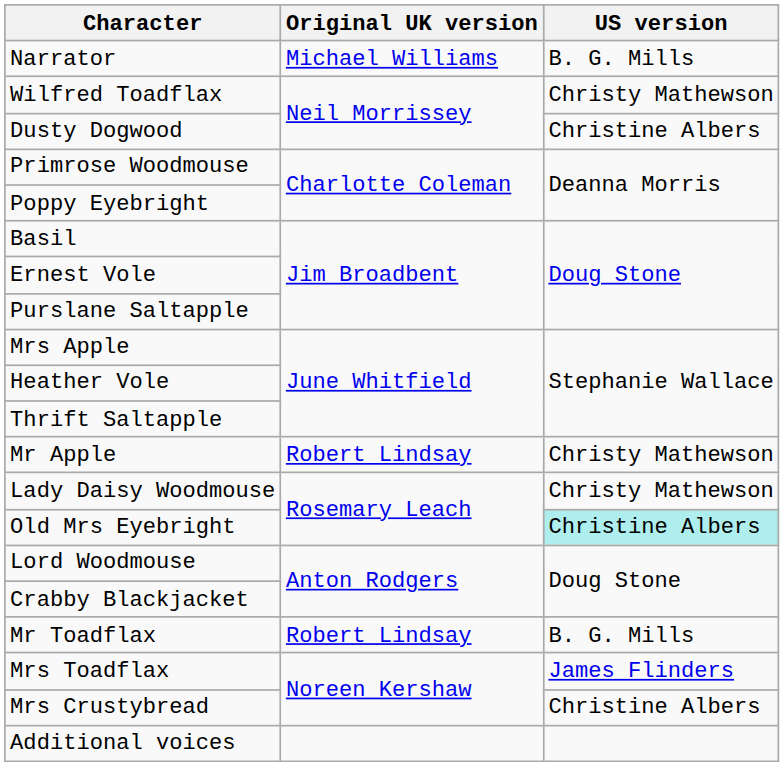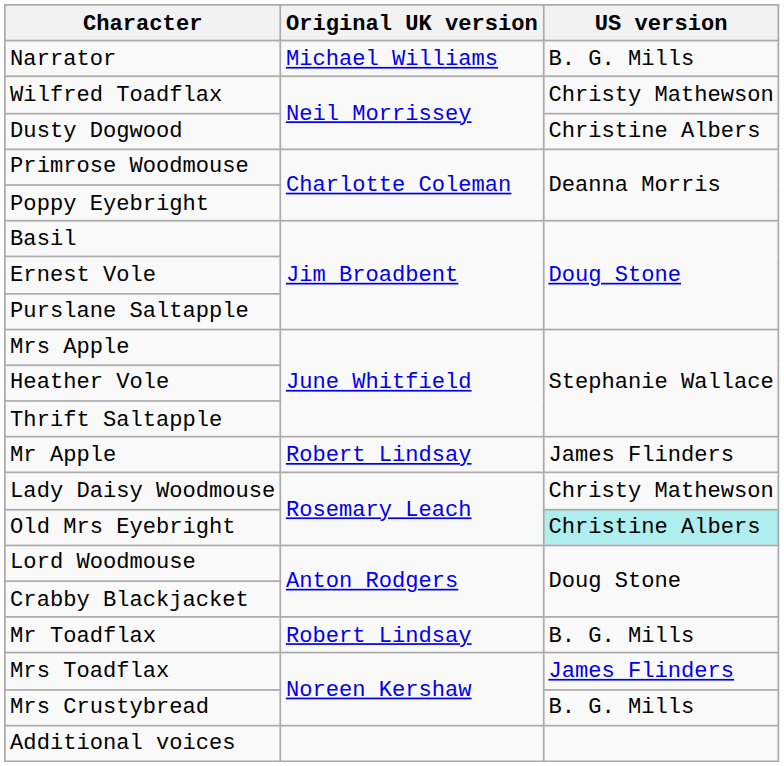 <table class="wikitable">
 <tr>
 <th>Character</th>
 <th>Original UK version</th>
 <th>US version</th>
 </tr>
 <tr>
 <td>Narrator</td>
 <td><a href='#'>Michael Williams</a></td>
 <td>B. G. Mills</td>
 </tr>
 <tr>
 <td>Wilfred Toadflax</td>
 <td rowspan="2"><a href='#'>Neil Morrissey</a></td>
 <td>Christy Mathewson</td>
 </tr>
 <tr>
 <td>Dusty Dogwood</td>
 <td>Christine Albers</td>
 </tr>
 <tr>
 <td>Primrose Woodmouse</td>
 <td rowspan="2"><a href='#'>Charlotte Coleman</a></td>
 <td rowspan="2">Deanna Morris</td>
 </tr>
 <tr>
 <td>Poppy Eyebright</td>
 </tr>
 <tr>
 <td>Basil</td>
 <td rowspan="3"><a href='#'>Jim Broadbent</a></td>
 <td rowspan="3"><a href='#'>Doug Stone</a></td>
 </tr>
 <tr>
 <td>Ernest Vole</td>
 </tr>
 <tr>
 <td>Purslane Saltapple</td>
 </tr>
 <tr>
 <td>Mrs Apple</td>
 <td rowspan="3"><a href='#'>June Whitfield</a></td>
 <td rowspan="3">Stephanie Wallace</td>
 </tr>
 <tr>
 <td>Heather Vole</td>
 </tr>
 <tr>
 <td>Thrift Saltapple</td>
 </tr>
 <tr>
 <td>Mr Apple</td>
 <td><a href='#'>Robert Lindsay</a></td>
-<td>Christy Mathewson</td>
+<td>James Flinders</td>
 </tr>
 <tr>
 <td>Lady Daisy Woodmouse</td>
 <td rowspan="2"><a href='#'>Rosemary Leach</a></td>
 <td>Christy Mathewson</td>
 </tr>
 <tr>
 <td>Old Mrs Eyebright</td>
 <td style="background: paleturquoise;">Christine Albers</td>
 </tr>
 <tr>
 <td>Lord Woodmouse</td>
 <td rowspan="2"><a href='#'>Anton Rodgers</a></td>
 <td rowspan="2">Doug Stone</td>
 </tr>
 <tr>
 <td>Crabby Blackjacket</td>
 </tr>
 <tr>
 <td>Mr Toadflax</td>
 <td><a href='#'>Robert Lindsay</a></td>
 <td>B. G. Mills</td>
 </tr>
 <tr>
 <td>Mrs Toadflax</td>
 <td rowspan="2"><a href='#'>Noreen Kershaw</a></td>
 <td><a href='#'>James Flinders</a></td>
 </tr>
 <tr>
 <td>Mrs Crustybread</td>
-<td>Christine Albers</td>
+<td>B. G. Mills</td>
 </tr>
 <tr>
 <td>Additional voices</td>
 <td></td>
 <td></td>
 </tr>
 </table>
